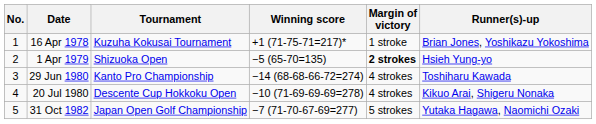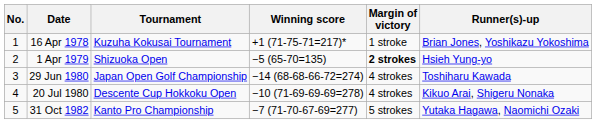 <table class="wikitable" style="font-size:95%;">
 <tr>
 <th>No.</th>
 <th>Date</th>
 <th>Tournament</th>
 <th>Winning score</th>
 <th>Margin of<br>victory</th>
 <th>Runner(s)-up</th>
 </tr>
 <tr>
 <td align=center>1</td>
 <td align=right>16 Apr <a href='#'>1978</a></td>
 <td><a href='#'>Kuzuha Kokusai Tournament</a></td>
 <td>+1 (71-75-71=217)*</td>
 <td>1 stroke</td>
 <td> <a href='#'>Brian Jones</a>,  <a href='#'>Yoshikazu Yokoshima</a></td>
 </tr>
 <tr>
 <td align=center>2</td>
 <td align=right>1 Apr <a href='#'>1979</a></td>
 <td><a href='#'>Shizuoka Open</a></td>
 <td>−5 (65-70=135)</td>
 <td><strong>2 strokes</strong></td>
 <td> <a href='#'>Hsieh Yung-yo</a></td>
 </tr>
 <tr>
 <td align=center>3</td>
 <td align=right>29 Jun <a href='#'>1980</a></td>
-<td><a href='#'>Kanto Pro Championship</a></td>
+<td><a href='#'>Japan Open Golf Championship</a></td>
 <td>−14 (68-68-66-72=274)</td>
 <td>4 strokes</td>
 <td> <a href='#'>Toshiharu Kawada</a></td>
 </tr>
 <tr>
 <td align=center>4</td>
 <td align=right>20 Jul 1980</td>
 <td><a href='#'>Descente Cup Hokkoku Open</a></td>
 <td>−10 (71-69-69-69=278)</td>
 <td>4 strokes</td>
 <td> <a href='#'>Kikuo Arai</a>,  <a href='#'>Shigeru Nonaka</a></td>
 </tr>
 <tr>
 <td align=center>5</td>
 <td align=right>31 Oct <a href='#'>1982</a></td>
-<td><a href='#'>Japan Open Golf Championship</a></td>
+<td><a href='#'>Kanto Pro Championship</a></td>
 <td>−7 (71-70-67-69=277)</td>
 <td>5 strokes</td>
 <td> <a href='#'>Yutaka Hagawa</a>,  <a href='#'>Naomichi Ozaki</a></td>
 </tr>
 </table>
